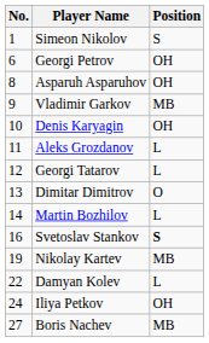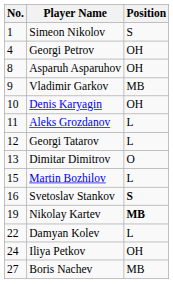 <table class="wikitable sortable">
 <tr>
 <th>No.</th>
 <th>Player Name</th>
 <th>Position</th>
 </tr>
 <tr>
 <td>1</td>
 <td>Simeon Nikolov</td>
 <td>S</td>
 </tr>
 <tr>
-<td>6</td>
+<td>4</td>
 <td>Georgi Petrov</td>
 <td>OH</td>
 </tr>
 <tr>
 <td>8</td>
 <td>Asparuh Asparuhov</td>
 <td>OH</td>
 </tr>
 <tr>
 <td>9</td>
 <td>Vladimir Garkov</td>
 <td>MB</td>
 </tr>
 <tr>
 <td>10</td>
 <td><a href='#'>Denis Karyagin</a></td>
 <td>OH</td>
 </tr>
 <tr>
 <td>11</td>
 <td><a href='#'>Aleks Grozdanov</a></td>
 <td>L</td>
 </tr>
 <tr>
 <td>12</td>
 <td>Georgi Tatarov</td>
 <td>L</td>
 </tr>
 <tr>
 <td>13</td>
 <td>Dimitar Dimitrov</td>
 <td>O</td>
 </tr>
 <tr>
-<td>14</td>
+<td>15</td>
 <td><a href='#'>Martin Bozhilov</a></td>
 <td>L</td>
 </tr>
 <tr>
 <td>16</td>
 <td>Svetoslav Stankov</td>
 <td><strong>S</strong></td>
 </tr>
 <tr>
 <td>19</td>
 <td>Nikolay Kartev</td>
-<td>MB</td>
+<td><strong>MB</strong></td>
 </tr>
 <tr>
 <td>22</td>
 <td>Damyan Kolev</td>
 <td>L</td>
 </tr>
 <tr>
 <td>24</td>
 <td>Iliya Petkov</td>
 <td>OH</td>
 </tr>
 <tr>
 <td>27</td>
 <td>Boris Nachev</td>
 <td>MB</td>
 </tr>
 </table>
